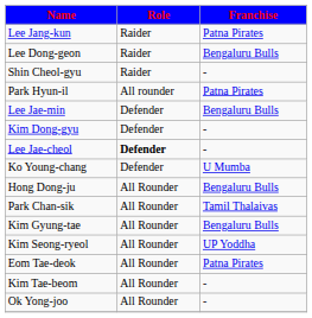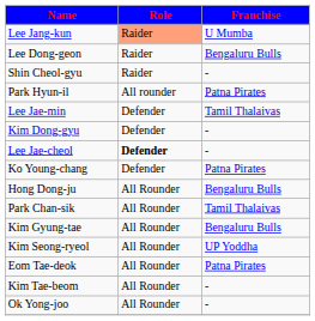 <table class="wikitable"  style="font-size:85%; width:40%;">
 <tr>
 <th style="background:blue; color:red; text-align:center;">Name</th>
 <th style="background:blue; color:red; text-align:center;">Role</th>
 <th style="background:blue; color:red; text-align:center;">Franchise</th>
 </tr>
 <tr>
 <td><a href='#'>Lee Jang-kun</a></td>
-<td>Raider</td>
-<td><a href='#'>Patna Pirates</a></td>
+<td style="background: lightsalmon;">Raider</td>
+<td><a href='#'>U Mumba</a></td>
 </tr>
 <tr>
 <td>Lee Dong-geon</td>
 <td>Raider</td>
 <td><a href='#'>Bengaluru Bulls</a></td>
 </tr>
 <tr>
 <td>Shin Cheol-gyu</td>
 <td>Raider</td>
 <td>-</td>
 </tr>
 <tr>
 <td>Park Hyun-il</td>
 <td>All rounder</td>
 <td><a href='#'>Patna Pirates</a></td>
 </tr>
 <tr>
 <td><a href='#'>Lee Jae-min</a></td>
 <td>Defender</td>
-<td><a href='#'>Bengaluru Bulls</a></td>
+<td><a href='#'>Tamil Thalaivas</a></td>
 </tr>
 <tr>
 <td><a href='#'>Kim Dong-gyu</a></td>
 <td>Defender</td>
 <td>-</td>
 </tr>
 <tr>
 <td><a href='#'>Lee Jae-cheol</a></td>
 <td><strong>Defender</strong></td>
 <td>-</td>
 </tr>
 <tr>
 <td>Ko Young-chang</td>
 <td>Defender</td>
-<td><a href='#'>U Mumba</a></td>
+<td><a href='#'>Patna Pirates</a></td>
 </tr>
 <tr>
 <td>Hong Dong-ju</td>
 <td>All Rounder</td>
 <td><a href='#'>Bengaluru Bulls</a></td>
 </tr>
 <tr>
 <td>Park Chan-sik</td>
 <td>All Rounder</td>
 <td><a href='#'>Tamil Thalaivas</a></td>
 </tr>
 <tr>
 <td>Kim Gyung-tae</td>
 <td>All Rounder</td>
 <td><a href='#'>Bengaluru Bulls</a></td>
 </tr>
 <tr>
 <td>Kim Seong-ryeol</td>
 <td>All Rounder</td>
 <td><a href='#'>UP Yoddha</a></td>
 </tr>
 <tr>
 <td>Eom Tae-deok</td>
 <td>All Rounder</td>
 <td><a href='#'>Patna Pirates</a></td>
 </tr>
 <tr>
 <td>Kim Tae-beom</td>
 <td>All Rounder</td>
 <td>-</td>
 </tr>
 <tr>
 <td>Ok Yong-joo</td>
 <td>All Rounder</td>
 <td>-</td>
 </tr>
 <tr>
 </tr>
 </table>
